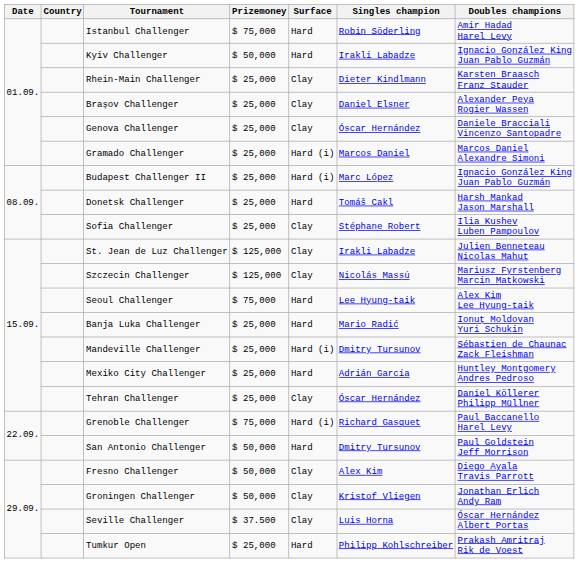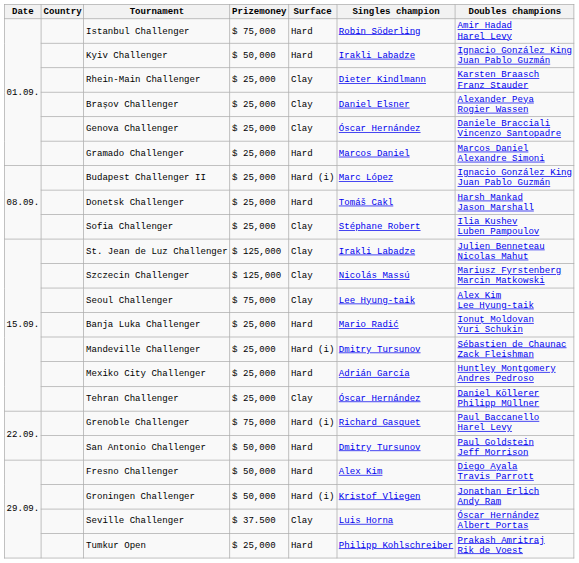 <table class="sortable wikitable" style=font-size:97%>
 <tr>
 <th>Date</th>
 <th>Country</th>
 <th>Tournament</th>
 <th>Prizemoney</th>
 <th>Surface</th>
 <th>Singles champion</th>
 <th>Doubles champions</th>
 </tr>
 <tr>
 <td rowspan="6">01.09.</td>
 <td></td>
 <td>Istanbul Challenger</td>
 <td>$ 75,000</td>
 <td>Hard</td>
 <td> <a href='#'>Robin Söderling</a></td>
 <td> <a href='#'>Amir Hadad</a><br> <a href='#'>Harel Levy</a></td>
 </tr>
 <tr>
 <td></td>
 <td>Kyiv Challenger</td>
 <td>$ 50,000</td>
 <td>Hard</td>
 <td> <a href='#'>Irakli Labadze</a></td>
 <td> <a href='#'>Ignacio González King</a><br> <a href='#'>Juan Pablo Guzmán</a></td>
 </tr>
 <tr>
 <td></td>
 <td>Rhein-Main Challenger</td>
 <td>$ 25,000</td>
 <td>Clay</td>
 <td> <a href='#'>Dieter Kindlmann</a></td>
 <td> <a href='#'>Karsten Braasch</a><br> <a href='#'>Franz Stauder</a></td>
 </tr>
 <tr>
 <td></td>
 <td>Brașov Challenger</td>
 <td>$ 25,000</td>
 <td>Clay</td>
 <td> <a href='#'>Daniel Elsner</a></td>
 <td> <a href='#'>Alexander Peya</a> <br>  <a href='#'>Rogier Wassen</a></td>
 </tr>
 <tr>
 <td></td>
 <td>Genova Challenger</td>
 <td>$ 25,000</td>
 <td>Clay</td>
 <td> <a href='#'>Óscar Hernández</a></td>
 <td> <a href='#'>Daniele Bracciali</a> <br>  <a href='#'>Vincenzo Santopadre</a></td>
 </tr>
 <tr>
 <td></td>
 <td>Gramado Challenger</td>
 <td>$ 25,000</td>
-<td>Hard (i)</td>
+<td>Hard</td>
 <td> <a href='#'>Marcos Daniel</a></td>
 <td> <a href='#'>Marcos Daniel</a><br> <a href='#'>Alexandre Simoni</a></td>
 </tr>
 <tr>
 <td rowspan="3">08.09.</td>
 <td></td>
 <td>Budapest Challenger II</td>
 <td>$ 25,000</td>
 <td>Hard (i)</td>
 <td> <a href='#'>Marc López</a></td>
 <td> <a href='#'>Ignacio González King</a><br> <a href='#'>Juan Pablo Guzmán</a></td>
 </tr>
 <tr>
 <td></td>
 <td>Donetsk Challenger</td>
 <td>$ 25,000</td>
 <td>Hard</td>
 <td> <a href='#'>Tomáš Cakl</a></td>
 <td> <a href='#'>Harsh Mankad</a><br> <a href='#'>Jason Marshall</a></td>
 </tr>
 <tr>
 <td></td>
 <td>Sofia Challenger</td>
 <td>$ 25,000</td>
 <td>Clay</td>
 <td> <a href='#'>Stéphane Robert</a></td>
 <td> <a href='#'>Ilia Kushev</a><br> <a href='#'>Luben Pampoulov</a></td>
 </tr>
 <tr>
 <td rowspan="7">15.09.</td>
 <td></td>
 <td>St. Jean de Luz Challenger</td>
 <td>$ 125,000</td>
 <td>Clay</td>
 <td> <a href='#'>Irakli Labadze</a></td>
 <td> <a href='#'>Julien Benneteau</a><br> <a href='#'>Nicolas Mahut</a></td>
 </tr>
 <tr>
 <td></td>
 <td>Szczecin Challenger</td>
 <td>$ 125,000</td>
 <td>Clay</td>
 <td> <a href='#'>Nicolás Massú</a></td>
 <td> <a href='#'>Mariusz Fyrstenberg</a> <br>  <a href='#'>Marcin Matkowski</a></td>
 </tr>
 <tr>
 <td></td>
 <td>Seoul Challenger</td>
 <td>$ 75,000</td>
-<td>Hard</td>
+<td>Clay</td>
 <td> <a href='#'>Lee Hyung-taik</a></td>
 <td> <a href='#'>Alex Kim</a> <br>  <a href='#'>Lee Hyung-taik</a></td>
 </tr>
 <tr>
 <td></td>
 <td>Banja Luka Challenger</td>
 <td>$ 25,000</td>
 <td>Hard</td>
 <td> <a href='#'>Mario Radić</a></td>
 <td> <a href='#'>Ionuț Moldovan</a> <br>  <a href='#'>Yuri Schukin</a></td>
 </tr>
 <tr>
 <td></td>
 <td>Mandeville Challenger</td>
 <td>$ 25,000</td>
 <td>Hard (i)</td>
 <td> <a href='#'>Dmitry Tursunov</a></td>
 <td> <a href='#'>Sébastien de Chaunac</a><br> <a href='#'>Zack Fleishman</a></td>
 </tr>
 <tr>
 <td></td>
 <td>Mexiko City Challenger</td>
 <td>$ 25,000</td>
 <td>Hard</td>
 <td> <a href='#'>Adrián García</a></td>
 <td> <a href='#'>Huntley Montgomery</a><br> <a href='#'>Andres Pedroso</a></td>
 </tr>
 <tr>
 <td></td>
 <td>Tehran Challenger</td>
 <td>$ 25,000</td>
 <td>Clay</td>
 <td> <a href='#'>Óscar Hernández</a></td>
 <td> <a href='#'>Daniel Köllerer</a><br> <a href='#'>Philipp Müllner</a></td>
 </tr>
 <tr>
 <td rowspan="2">22.09.</td>
 <td></td>
 <td>Grenoble Challenger</td>
 <td>$ 75,000</td>
 <td>Hard (i)</td>
 <td> <a href='#'>Richard Gasquet</a></td>
 <td> <a href='#'>Paul Baccanello</a><br> <a href='#'>Harel Levy</a></td>
 </tr>
 <tr>
 <td></td>
 <td>San Antonio Challenger</td>
 <td>$ 50,000</td>
 <td>Hard</td>
 <td> <a href='#'>Dmitry Tursunov</a></td>
 <td> <a href='#'>Paul Goldstein</a><br> <a href='#'>Jeff Morrison</a></td>
 </tr>
 <tr>
 <td rowspan="4">29.09.</td>
 <td></td>
 <td>Fresno Challenger</td>
 <td>$ 50,000</td>
-<td>Clay</td>
+<td>Hard</td>
 <td> <a href='#'>Alex Kim</a></td>
 <td> <a href='#'>Diego Ayala</a><br> <a href='#'>Travis Parrott</a></td>
 </tr>
 <tr>
 <td></td>
 <td>Groningen Challenger</td>
 <td>$ 50,000</td>
-<td>Clay</td>
+<td>Hard (i)</td>
 <td> <a href='#'>Kristof Vliegen</a></td>
 <td> <a href='#'>Jonathan Erlich</a><br> <a href='#'>Andy Ram</a></td>
 </tr>
 <tr>
 <td></td>
 <td>Seville Challenger</td>
 <td>$ 37.500</td>
 <td>Clay</td>
 <td> <a href='#'>Luis Horna</a></td>
 <td> <a href='#'>Óscar Hernández</a> <br>  <a href='#'>Albert Portas</a></td>
 </tr>
 <tr>
 <td></td>
 <td>Tumkur Open</td>
 <td>$ 25,000</td>
 <td>Hard</td>
 <td> <a href='#'>Philipp Kohlschreiber</a></td>
 <td> <a href='#'>Prakash Amritraj</a><br> <a href='#'>Rik de Voest</a></td>
 </tr>
 </table>
